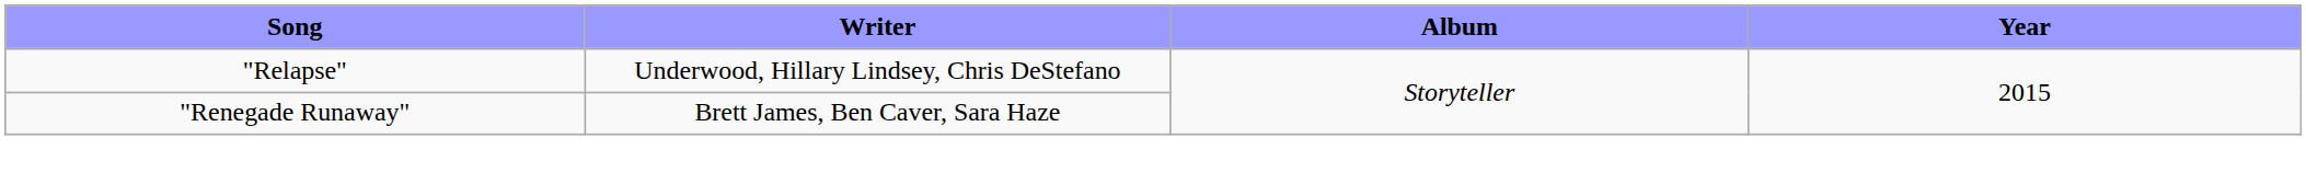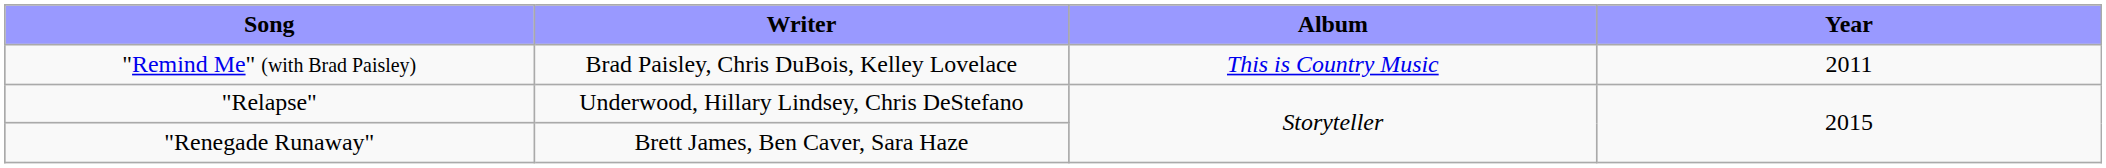 <table class="wikitable" style="margin:0.5em auto; clear:both; font-size:.9em; text-align:center; width:100%">
 <tr>
 <th width="500" style="background: #99F;">Song</th>
 <th width="500" style="background: #99F;">Writer</th>
 <th width="500" style="background: #99F;">Album</th>
 <th width="500" style="background: #99F;">Year</th>
+</tr>
+<tr>
+<td>"<a href='#'>Remind Me</a>" <small>(with Brad Paisley)</small></td>
+<td>Brad Paisley, Chris DuBois, Kelley Lovelace</td>
+<td><em><a href='#'>This is Country Music</a></em></td>
+<td>2011</td>
 </tr>
 <tr>
 <td>"Relapse"</td>
 <td>Underwood, Hillary Lindsey, Chris DeStefano</td>
 <td rowspan="2"><em>Storyteller</em></td>
 <td rowspan="2">2015</td>
 </tr>
 <tr>
 <td>"Renegade Runaway"</td>
 <td>Brett James, Ben Caver, Sara Haze</td>
 </tr>
 </table>
